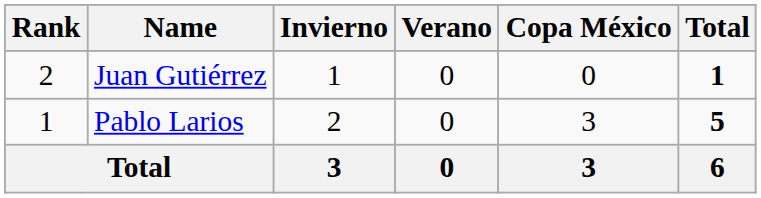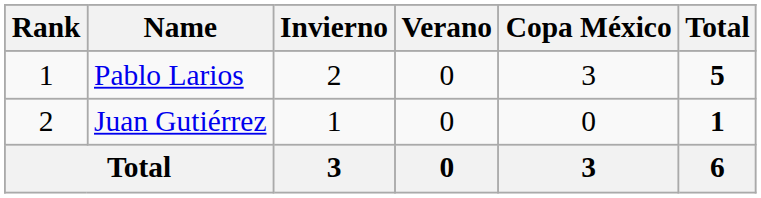 <table class="wikitable" style="text-align: center;">
 <tr>
 <th>Rank</th>
 <th>Name</th>
 <th>Invierno</th>
 <th>Verano</th>
 <th>Copa México</th>
 <th>Total</th>
 </tr>
 <tr>
+<td>1</td>
+<td align=left> <a href='#'>Pablo Larios</a></td>
+<td>2</td>
+<td>0</td>
+<td>3</td>
+<td><strong>5</strong></td>
+</tr>
+<tr>
 <td>2</td>
 <td align=left> <a href='#'>Juan Gutiérrez</a></td>
 <td>1</td>
 <td>0</td>
 <td>0</td>
 <td><strong>1</strong></td>
-</tr>
-<tr>
-<td>1</td>
-<td align=left> <a href='#'>Pablo Larios</a></td>
-<td>2</td>
-<td>0</td>
-<td>3</td>
-<td><strong>5</strong></td>
 </tr>
 <tr>
 <th colspan=2>Total</th>
 <th>3</th>
 <th>0</th>
 <th>3</th>
 <th>6</th>
 </tr>
 </table>
